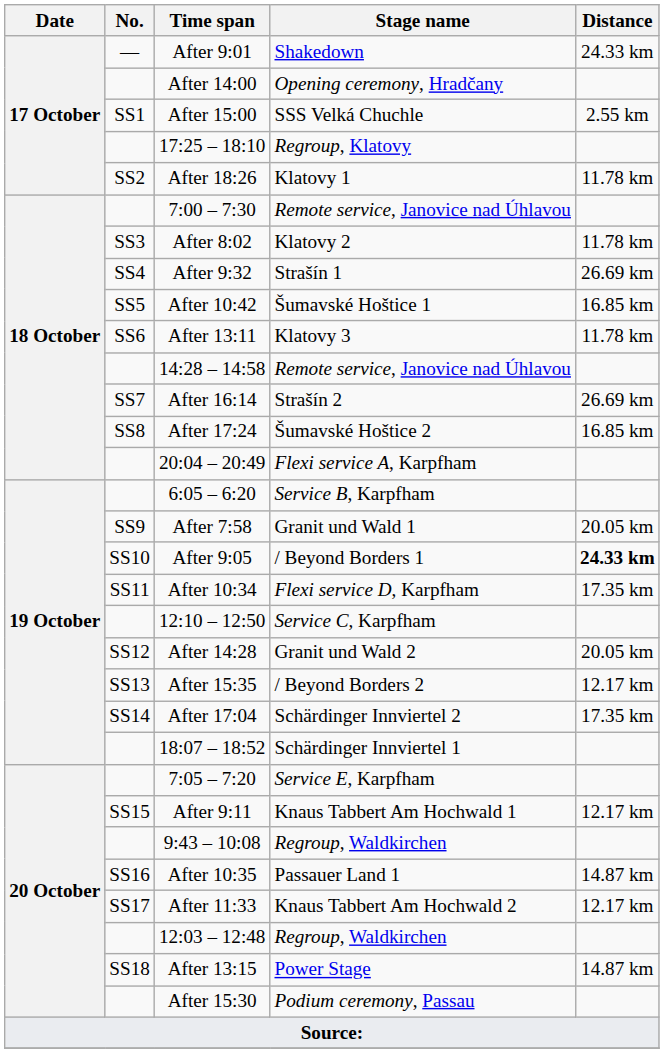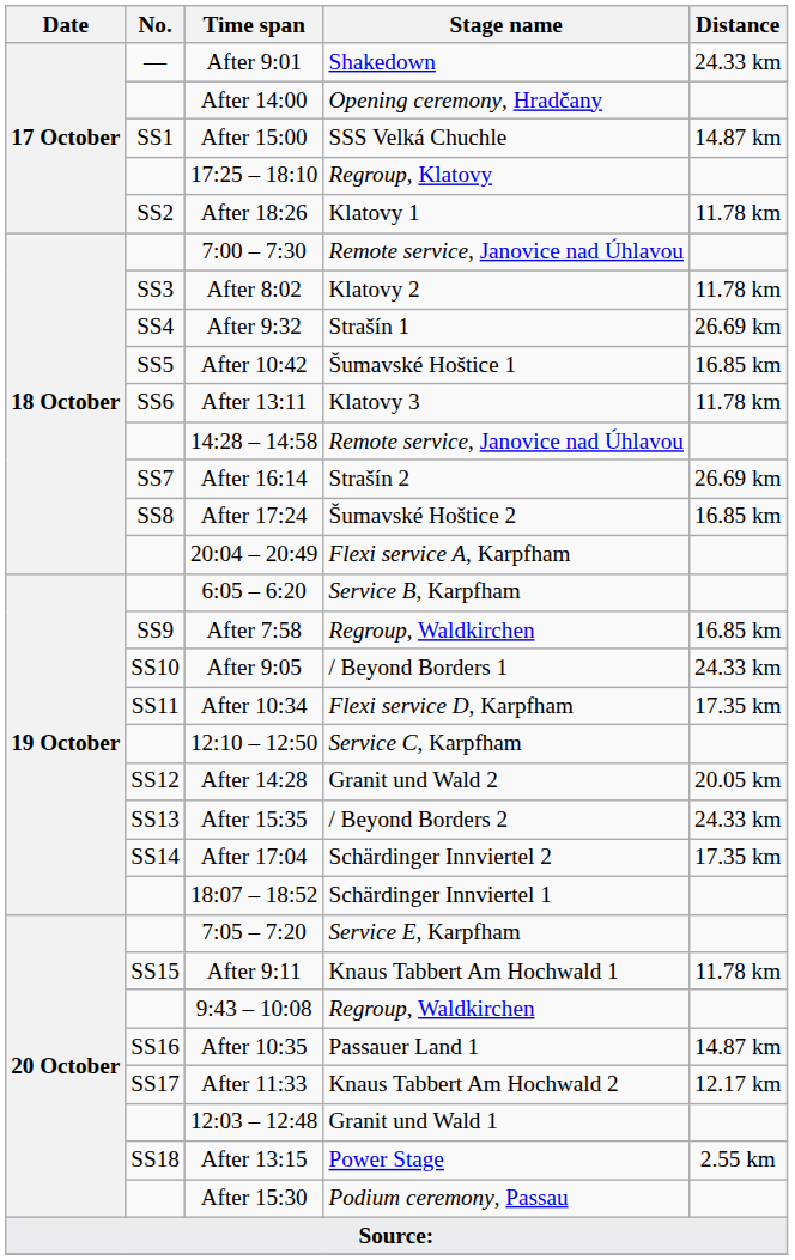 <table class="wikitable" style="font-size: 85%;">
 <tr>
 <th>Date</th>
 <th>No.</th>
 <th>Time span</th>
 <th>Stage name</th>
 <th>Distance</th>
 </tr>
 <tr>
 <th rowspan="5">17 October</th>
 <td align="center">—</td>
 <td align="center">After 9:01</td>
 <td><a href='#'>Shakedown</a></td>
 <td align="center">24.33 km</td>
 </tr>
 <tr>
 <td align="center"></td>
 <td align="center">After 14:00</td>
 <td> <em>Opening ceremony</em>, <a href='#'>Hradčany</a></td>
 <td></td>
 </tr>
 <tr>
 <td align="center">SS1</td>
 <td align="center">After 15:00</td>
 <td> SSS Velká Chuchle</td>
-<td align="center">2.55 km</td>
+<td align="center">14.87 km</td>
 </tr>
 <tr>
 <td align="center"></td>
 <td align="center">17:25 – 18:10</td>
 <td> <em>Regroup</em>, <a href='#'>Klatovy</a></td>
 <td></td>
 </tr>
 <tr>
 <td align="center">SS2</td>
 <td align="center">After 18:26</td>
 <td> Klatovy 1</td>
 <td align="center">11.78 km</td>
 </tr>
 <tr>
 <th rowspan="9">18 October</th>
 <td align="center"></td>
 <td align="center">7:00 – 7:30</td>
 <td> <em>Remote service</em>, <a href='#'>Janovice nad Úhlavou</a></td>
 <td></td>
 </tr>
 <tr>
 <td align="center">SS3</td>
 <td align="center">After 8:02</td>
 <td> Klatovy 2</td>
 <td align="center">11.78 km</td>
 </tr>
 <tr>
 <td align="center">SS4</td>
 <td align="center">After 9:32</td>
 <td> Strašín 1</td>
 <td align="center">26.69 km</td>
 </tr>
 <tr>
 <td align="center">SS5</td>
 <td align="center">After 10:42</td>
 <td> Šumavské Hoštice 1</td>
 <td align="center">16.85 km</td>
 </tr>
 <tr>
 <td align="center">SS6</td>
 <td align="center">After 13:11</td>
 <td> Klatovy 3</td>
 <td align="center">11.78 km</td>
 </tr>
 <tr>
 <td align="center"></td>
 <td align="center">14:28 – 14:58</td>
 <td> <em>Remote service</em>, <a href='#'>Janovice nad Úhlavou</a></td>
 <td></td>
 </tr>
 <tr>
 <td align="center">SS7</td>
 <td align="center">After 16:14</td>
 <td> Strašín 2</td>
 <td align="center">26.69 km</td>
 </tr>
 <tr>
 <td align="center">SS8</td>
 <td align="center">After 17:24</td>
 <td> Šumavské Hoštice 2</td>
 <td align="center">16.85 km</td>
 </tr>
 <tr>
 <td align="center"></td>
 <td align="center">20:04 – 20:49</td>
 <td> <em>Flexi service A</em>, Karpfham</td>
 <td></td>
 </tr>
 <tr>
 <th rowspan="9">19 October</th>
 <td align="center"></td>
 <td align="center">6:05 – 6:20</td>
 <td> <em>Service B</em>, Karpfham</td>
 <td></td>
 </tr>
 <tr>
 <td align="center">SS9</td>
 <td align="center">After 7:58</td>
-<td> Granit und Wald 1</td>
-<td align="center">20.05 km</td>
+<td> <em>Regroup</em>, <a href='#'>Waldkirchen</a></td>
+<td align="center">16.85 km</td>
 </tr>
 <tr>
 <td align="center">SS10</td>
 <td align="center">After 9:05</td>
 <td>/ Beyond Borders 1</td>
-<td align="center"><strong>24.33 km</strong></td>
+<td align="center">24.33 km</td>
 </tr>
 <tr>
 <td align="center">SS11</td>
 <td align="center">After 10:34</td>
 <td> <em>Flexi service D</em>, Karpfham</td>
 <td align="center">17.35 km</td>
 </tr>
 <tr>
 <td align="center"></td>
 <td align="center">12:10 – 12:50</td>
 <td> <em>Service C</em>, Karpfham</td>
 <td></td>
 </tr>
 <tr>
 <td align="center">SS12</td>
 <td align="center">After 14:28</td>
 <td> Granit und Wald 2</td>
 <td align="center">20.05 km</td>
 </tr>
 <tr>
 <td align="center">SS13</td>
 <td align="center">After 15:35</td>
 <td>/ Beyond Borders 2</td>
-<td align="center">12.17 km</td>
+<td align="center">24.33 km</td>
 </tr>
 <tr>
 <td align="center">SS14</td>
 <td align="center">After 17:04</td>
 <td> Schärdinger Innviertel 2</td>
 <td align="center">17.35 km</td>
 </tr>
 <tr>
 <td align="center"></td>
 <td align="center">18:07 – 18:52</td>
 <td> Schärdinger Innviertel 1</td>
 <td></td>
 </tr>
 <tr>
 <th rowspan="8">20 October</th>
 <td align="center"></td>
 <td align="center">7:05 – 7:20</td>
 <td> <em>Service E</em>, Karpfham</td>
 <td></td>
 </tr>
 <tr>
 <td align="center">SS15</td>
 <td align="center">After 9:11</td>
 <td> Knaus Tabbert Am Hochwald 1</td>
-<td align="center">12.17 km</td>
+<td align="center">11.78 km</td>
 </tr>
 <tr>
 <td align="center"></td>
 <td align="center">9:43 – 10:08</td>
 <td> <em>Regroup</em>, <a href='#'>Waldkirchen</a></td>
 <td></td>
 </tr>
 <tr>
 <td align="center">SS16</td>
 <td align="center">After 10:35</td>
 <td> Passauer Land 1</td>
 <td align="center">14.87 km</td>
 </tr>
 <tr>
 <td align="center">SS17</td>
 <td align="center">After 11:33</td>
 <td> Knaus Tabbert Am Hochwald 2</td>
 <td align="center">12.17 km</td>
 </tr>
 <tr>
 <td align="center"></td>
 <td align="center">12:03 – 12:48</td>
-<td> <em>Regroup</em>, <a href='#'>Waldkirchen</a></td>
+<td> Granit und Wald 1</td>
 <td></td>
 </tr>
 <tr>
 <td align="center">SS18</td>
 <td align="center">After 13:15</td>
 <td><a href='#'>Power Stage</a></td>
-<td align="center">14.87 km</td>
+<td align="center">2.55 km</td>
 </tr>
 <tr>
 <td align="center"></td>
 <td align="center">After 15:30</td>
 <td> <em>Podium ceremony</em>, <a href='#'>Passau</a></td>
 <td></td>
 </tr>
 <tr>
 <td colspan="5" style="background-color:#EAECF0;text-align:center"><strong>Source:</strong></td>
 </tr>
 <tr>
 </tr>
 </table>
